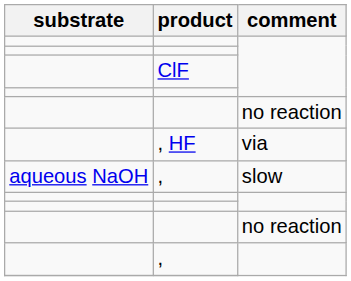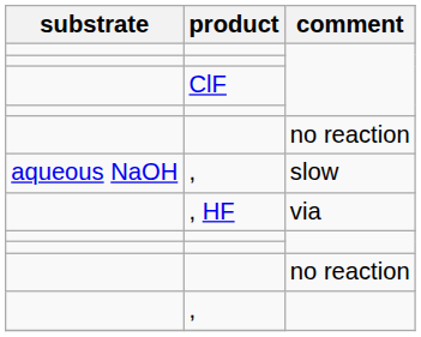 <table class="wikitable">
 <tr>
 <th>substrate</th>
 <th>product</th>
 <th>comment</th>
 </tr>
 <tr>
 <td><a href='#'></a></td>
 <td><a href='#'></a></td>
 </tr>
 <tr>
 <td><a href='#'></a></td>
 <td><a href='#'></a></td>
 </tr>
 <tr>
 <td><a href='#'></a></td>
 <td><a href='#'>ClF</a></td>
 </tr>
 <tr>
 <td><a href='#'></a></td>
 <td><a href='#'></a></td>
 </tr>
 <tr>
 <td><a href='#'></a></td>
 <td></td>
 <td>no reaction</td>
 </tr>
 <tr>
+<td><a href='#'>aqueous</a> <a href='#'>NaOH</a></td>
+<td><a href='#'></a>, <a href='#'></a></td>
+<td>slow</td>
+</tr>
+<tr>
 <td><a href='#'></a></td>
 <td><a href='#'></a>, <a href='#'>HF</a></td>
 <td>via </td>
-</tr>
-<tr>
-<td><a href='#'>aqueous</a> <a href='#'>NaOH</a></td>
-<td><a href='#'></a>, <a href='#'></a></td>
-<td>slow</td>
 </tr>
 <tr>
 <td><a href='#'></a></td>
 <td></td>
 </tr>
 <tr>
 <td><a href='#'></a></td>
 <td></td>
 </tr>
 <tr>
 <td><a href='#'></a></td>
 <td></td>
 <td>no reaction</td>
 </tr>
 <tr>
 <td><a href='#'></a></td>
 <td>, </td>
 </tr>
 <tr>
 </tr>
 </table>
